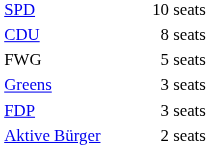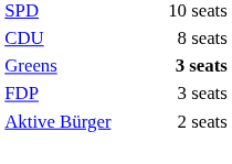 <table cellpadding="2" style="width:200px; text-align:right; white-space:nowrap;">
 <tr>
 <td style="text-align:left;"><a href='#'>SPD</a></td>
 <td>10 seats</td>
 </tr>
 <tr>
 <td style="text-align:left;"><a href='#'>CDU</a></td>
 <td>8 seats</td>
 </tr>
 <tr>
-<td style="text-align:left;">FWG</td>
-<td>5 seats</td>
-</tr>
-<tr>
 <td style="text-align:left;"><a href='#'>Greens</a></td>
-<td>3 seats</td>
+<td><strong>3 seats</strong></td>
 </tr>
 <tr>
 <td style="text-align:left;"><a href='#'>FDP</a></td>
 <td>3 seats</td>
 </tr>
 <tr>
 <td style="text-align:left;"><a href='#'>Aktive Bürger</a></td>
 <td>2 seats</td>
 </tr>
 </table>
